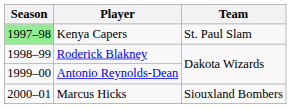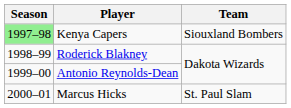 <table class="wikitable">
 <tr>
 <th>Season</th>
 <th>Player</th>
 <th>Team</th>
 </tr>
 <tr>
 <td style="background: lightgreen;">1997–98</td>
 <td>Kenya Capers</td>
-<td>St. Paul Slam</td>
+<td>Siouxland Bombers</td>
 </tr>
 <tr>
 <td>1998–99</td>
 <td><a href='#'>Roderick Blakney</a></td>
 <td rowspan="2">Dakota Wizards</td>
 </tr>
 <tr>
 <td>1999–00</td>
 <td><a href='#'>Antonio Reynolds-Dean</a></td>
 </tr>
 <tr>
 <td>2000–01</td>
 <td>Marcus Hicks</td>
-<td>Siouxland Bombers</td>
+<td>St. Paul Slam</td>
 </tr>
 </table>
